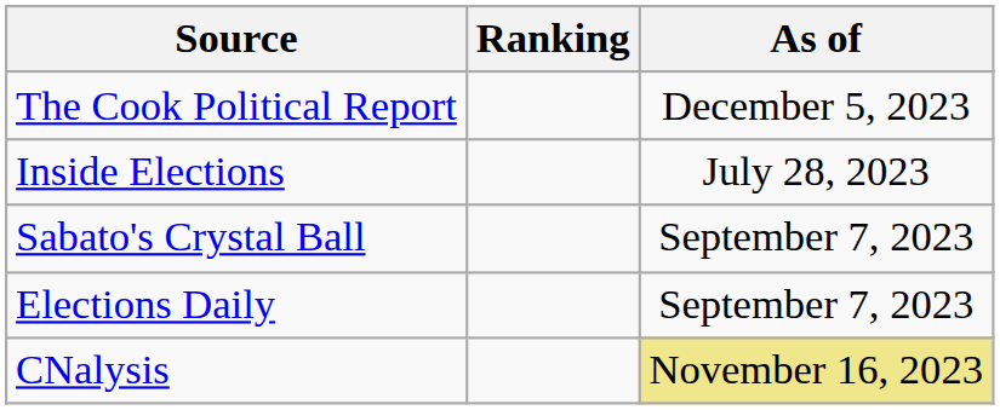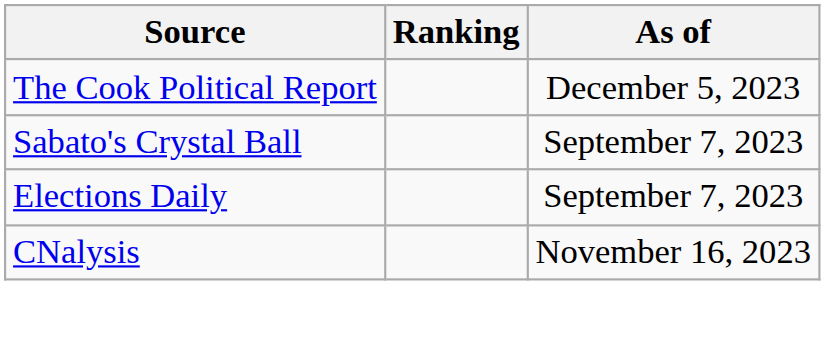 <table class="wikitable" style="text-align:center">
 <tr>
 <th>Source</th>
 <th>Ranking</th>
 <th>As of</th>
 </tr>
 <tr>
 <td style="text-align:left"><a href='#'>The Cook Political Report</a></td>
 <td></td>
 <td>December 5, 2023</td>
-</tr>
-<tr>
-<td style="text-align:left"><a href='#'>Inside Elections</a></td>
-<td></td>
-<td>July 28, 2023</td>
 </tr>
 <tr>
 <td style="text-align:left"><a href='#'>Sabato's Crystal Ball</a></td>
 <td></td>
 <td>September 7, 2023</td>
 </tr>
 <tr>
 <td style="text-align:left"><a href='#'>Elections Daily</a></td>
 <td></td>
 <td>September 7, 2023</td>
 </tr>
 <tr>
 <td style="text-align:left"><a href='#'>CNalysis</a></td>
 <td></td>
-<td style="background: khaki;">November 16, 2023</td>
+<td>November 16, 2023</td>
 </tr>
 </table>
